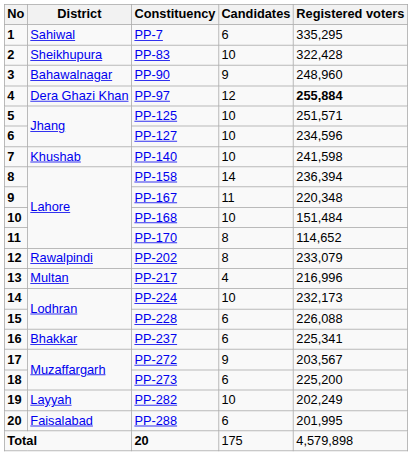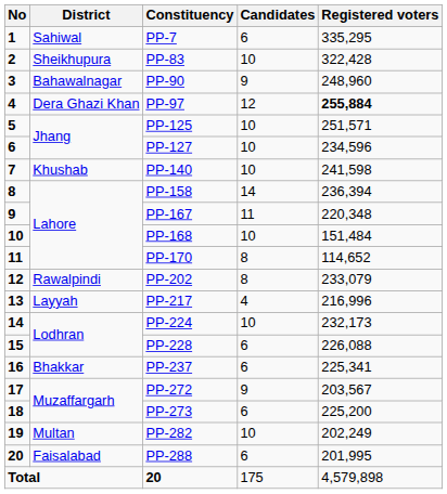 <table class="wikitable">
 <tr>
 <th>No</th>
 <th>District</th>
 <th>Constituency</th>
 <th>Candidates</th>
 <th>Registered voters</th>
 </tr>
 <tr>
 <td><strong>1</strong></td>
 <td><a href='#'>Sahiwal</a></td>
 <td><a href='#'>PP-7</a></td>
 <td>6</td>
 <td>335,295</td>
 </tr>
 <tr>
 <td><strong>2</strong></td>
 <td><a href='#'>Sheikhupura</a></td>
 <td><a href='#'>PP-83</a></td>
 <td>10</td>
 <td>322,428</td>
 </tr>
 <tr>
 <td><strong>3</strong></td>
 <td><a href='#'>Bahawalnagar</a></td>
 <td><a href='#'>PP-90</a></td>
 <td>9</td>
 <td>248,960</td>
 </tr>
 <tr>
 <td><strong>4</strong></td>
 <td><a href='#'>Dera Ghazi Khan</a></td>
 <td><a href='#'>PP-97</a></td>
 <td>12</td>
 <td><strong>255,884</strong></td>
 </tr>
 <tr>
 <td><strong>5</strong></td>
 <td rowspan="2"><a href='#'>Jhang</a></td>
 <td><a href='#'>PP-125</a></td>
 <td>10</td>
 <td>251,571</td>
 </tr>
 <tr>
 <td><strong>6</strong></td>
 <td><a href='#'>PP-127</a></td>
 <td>10</td>
 <td>234,596</td>
 </tr>
 <tr>
 <td><strong>7</strong></td>
 <td><a href='#'>Khushab</a></td>
 <td><a href='#'>PP-140</a></td>
 <td>10</td>
 <td>241,598</td>
 </tr>
 <tr>
 <td><strong>8</strong></td>
 <td rowspan="4"><a href='#'>Lahore</a></td>
 <td><a href='#'>PP-158</a></td>
 <td>14</td>
 <td>236,394</td>
 </tr>
 <tr>
 <td><strong>9</strong></td>
 <td><a href='#'>PP-167</a></td>
 <td>11</td>
 <td>220,348</td>
 </tr>
 <tr>
 <td><strong>10</strong></td>
 <td><a href='#'>PP-168</a></td>
 <td>10</td>
 <td>151,484</td>
 </tr>
 <tr>
 <td><strong>11</strong></td>
 <td><a href='#'>PP-170</a></td>
 <td>8</td>
 <td>114,652</td>
 </tr>
 <tr>
 <td><strong>12</strong></td>
 <td><a href='#'>Rawalpindi</a></td>
 <td><a href='#'>PP-202</a></td>
 <td>8</td>
 <td>233,079</td>
 </tr>
 <tr>
 <td><strong>13</strong></td>
-<td><a href='#'>Multan</a></td>
+<td><a href='#'>Layyah</a></td>
 <td><a href='#'>PP-217</a></td>
 <td>4</td>
 <td>216,996</td>
 </tr>
 <tr>
 <td><strong>14</strong></td>
 <td rowspan="2"><a href='#'>Lodhran</a></td>
 <td><a href='#'>PP-224</a></td>
 <td>10</td>
 <td>232,173</td>
 </tr>
 <tr>
 <td><strong>15</strong></td>
 <td><a href='#'>PP-228</a></td>
 <td>6</td>
 <td>226,088</td>
 </tr>
 <tr>
 <td><strong>16</strong></td>
 <td><a href='#'>Bhakkar</a></td>
 <td><a href='#'>PP-237</a></td>
 <td>6</td>
 <td>225,341</td>
 </tr>
 <tr>
 <td><strong>17</strong></td>
 <td rowspan="2"><a href='#'>Muzaffargarh</a></td>
 <td><a href='#'>PP-272</a></td>
 <td>9</td>
 <td>203,567</td>
 </tr>
 <tr>
 <td><strong>18</strong></td>
 <td><a href='#'>PP-273</a></td>
 <td>6</td>
 <td>225,200</td>
 </tr>
 <tr>
 <td><strong>19</strong></td>
-<td><a href='#'>Layyah</a></td>
+<td><a href='#'>Multan</a></td>
 <td><a href='#'>PP-282</a></td>
 <td>10</td>
 <td>202,249</td>
 </tr>
 <tr>
 <td><strong>20</strong></td>
 <td><a href='#'>Faisalabad</a></td>
 <td><a href='#'>PP-288</a></td>
 <td>6</td>
 <td>201,995</td>
 </tr>
 <tr>
 <td colspan="2"><strong>Total</strong></td>
 <td><strong>20</strong></td>
 <td>175</td>
 <td>4,579,898</td>
 </tr>
 </table>
